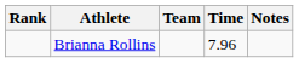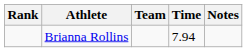 <table class="wikitable sortable">
 <tr>
 <th>Rank</th>
 <th>Athlete</th>
 <th>Team</th>
 <th>Time</th>
 <th>Notes</th>
 </tr>
 <tr>
 <td align=center></td>
 <td><a href='#'>Brianna Rollins</a></td>
 <td></td>
-<td>7.96</td>
+<td>7.94</td>
 <td></td>
 </tr>
 </table>
